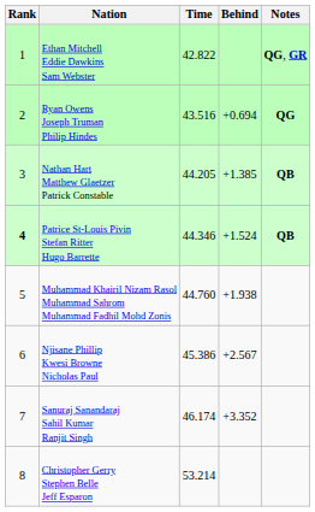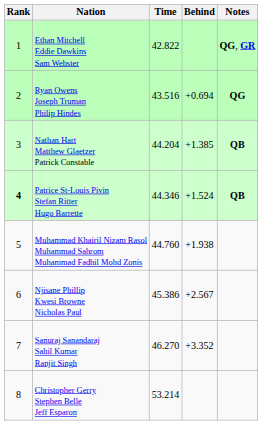 <table class="wikitable sortable" style="text-align:center">
 <tr>
 <th>Rank</th>
 <th>Nation</th>
 <th>Time</th>
 <th>Behind</th>
 <th>Notes</th>
 </tr>
 <tr bgcolor=bbffbb>
 <td>1</td>
 <td align="left"><br><small><a href='#'>Ethan Mitchell</a><br><a href='#'>Eddie Dawkins</a><br><a href='#'>Sam Webster</a></small></td>
 <td>42.822</td>
 <td></td>
 <td><strong>QG</strong>, <strong><a href='#'>GR</a></strong></td>
 </tr>
 <tr bgcolor=bbffbb>
 <td>2</td>
 <td align="left"><br><small><a href='#'>Ryan Owens</a><br><a href='#'>Joseph Truman</a><br><a href='#'>Philip Hindes</a></small></td>
 <td>43.516</td>
 <td>+0.694</td>
 <td><strong>QG</strong></td>
 </tr>
 <tr bgcolor=ccffcc>
 <td>3</td>
 <td align="left"><br><small><a href='#'>Nathan Hart</a><br><a href='#'>Matthew Glaetzer</a><br>Patrick Constable</small></td>
-<td>44.205</td>
+<td>44.204</td>
 <td>+1.385</td>
 <td><strong>QB</strong></td>
 </tr>
 <tr bgcolor=ccffcc>
 <td><strong>4</strong></td>
 <td align="left"><br><small><a href='#'>Patrice St-Louis Pivin</a><br><a href='#'>Stefan Ritter</a><br><a href='#'>Hugo Barrette</a></small></td>
 <td>44.346</td>
 <td>+1.524</td>
 <td><strong>QB</strong></td>
 </tr>
 <tr>
 <td>5</td>
 <td align="left"><br><small><a href='#'>Muhammad Khairil Nizam Rasol</a><br><a href='#'>Muhammad Sahrom</a><br><a href='#'>Muhammad Fadhil Mohd Zonis</a></small></td>
 <td>44.760</td>
 <td>+1.938</td>
 <td></td>
 </tr>
 <tr>
 <td>6</td>
 <td align="left"><br><small><a href='#'>Njisane Phillip</a><br><a href='#'>Kwesi Browne</a><br><a href='#'>Nicholas Paul</a></small></td>
 <td>45.386</td>
 <td>+2.567</td>
 <td></td>
 </tr>
 <tr>
 <td>7</td>
 <td align="left"><br><small><a href='#'>Sanuraj Sanandaraj</a><br><a href='#'>Sahil Kumar</a><br><a href='#'>Ranjit Singh</a></small></td>
-<td>46.174</td>
+<td>46.270</td>
 <td>+3.352</td>
 <td></td>
 </tr>
 <tr>
 <td>8</td>
 <td align="left"><br><small><a href='#'>Christopher Gerry</a><br><a href='#'>Stephen Belle</a><br><a href='#'>Jeff Esparon</a></small></td>
 <td>53.214</td>
 <td></td>
 <td></td>
 </tr>
 </table>
